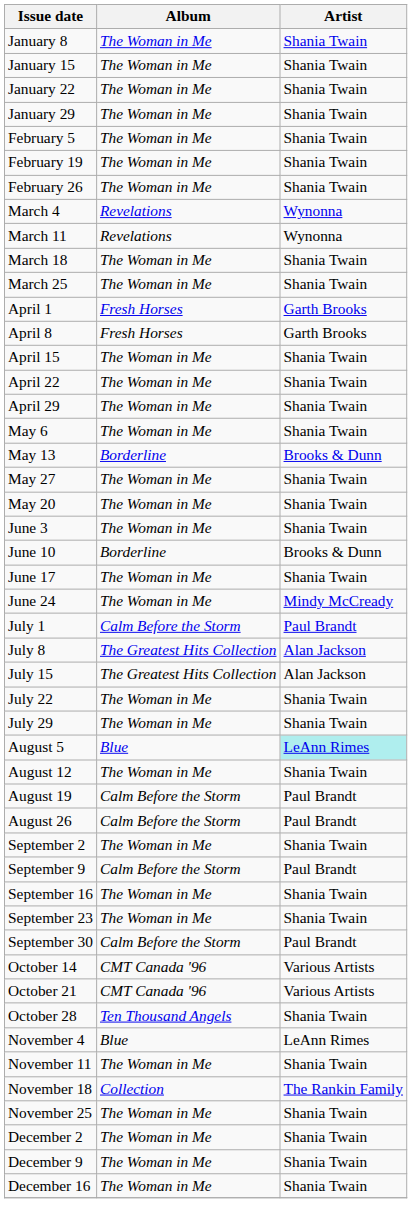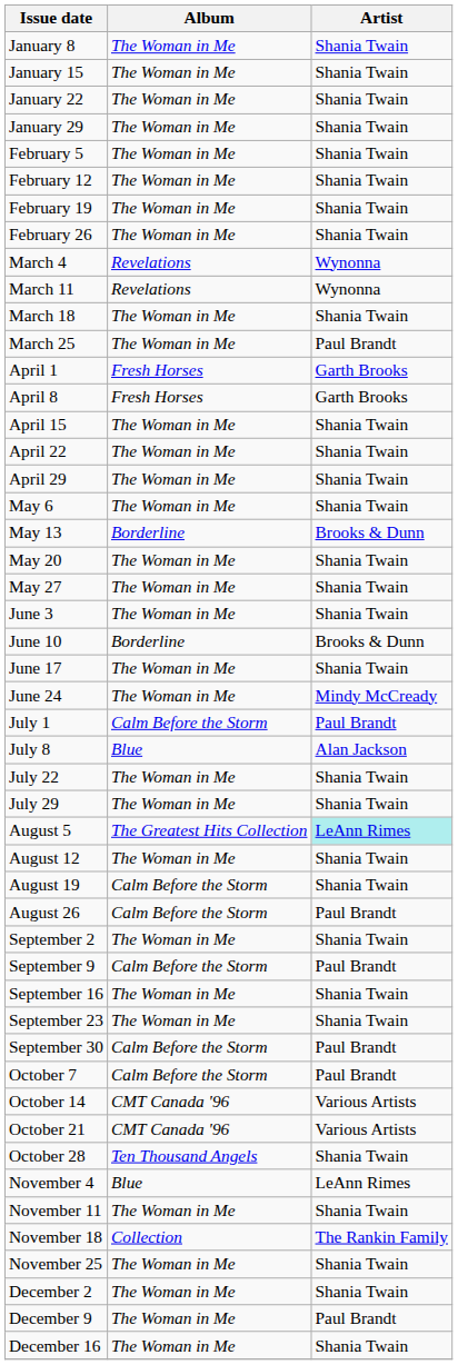 <table class="wikitable">
 <tr>
 <th>Issue date</th>
 <th>Album</th>
 <th>Artist</th>
 </tr>
 <tr>
 <td>January 8</td>
 <td><em><a href='#'>The Woman in Me</a></em></td>
 <td><a href='#'>Shania Twain</a></td>
 </tr>
 <tr>
 <td>January 15</td>
 <td><em>The Woman in Me</em></td>
 <td>Shania Twain</td>
 </tr>
 <tr>
 <td>January 22</td>
 <td><em>The Woman in Me</em></td>
 <td>Shania Twain</td>
 </tr>
 <tr>
 <td>January 29</td>
 <td><em>The Woman in Me</em></td>
 <td>Shania Twain</td>
 </tr>
 <tr>
 <td>February 5</td>
 <td><em>The Woman in Me</em></td>
 <td>Shania Twain</td>
 </tr>
 <tr>
+<td>February 12</td>
+<td><em>The Woman in Me</em></td>
+<td>Shania Twain</td>
+</tr>
+<tr>
 <td>February 19</td>
 <td><em>The Woman in Me</em></td>
 <td>Shania Twain</td>
 </tr>
 <tr>
 <td>February 26</td>
 <td><em>The Woman in Me</em></td>
 <td>Shania Twain</td>
 </tr>
 <tr>
 <td>March 4</td>
 <td><em><a href='#'>Revelations</a></em></td>
 <td><a href='#'>Wynonna</a></td>
 </tr>
 <tr>
 <td>March 11</td>
 <td><em>Revelations</em></td>
 <td>Wynonna</td>
 </tr>
 <tr>
 <td>March 18</td>
 <td><em>The Woman in Me</em></td>
 <td>Shania Twain</td>
 </tr>
 <tr>
 <td>March 25</td>
 <td><em>The Woman in Me</em></td>
-<td>Shania Twain</td>
+<td>Paul Brandt</td>
 </tr>
 <tr>
 <td>April 1</td>
 <td><em><a href='#'>Fresh Horses</a></em></td>
 <td><a href='#'>Garth Brooks</a></td>
 </tr>
 <tr>
 <td>April 8</td>
 <td><em>Fresh Horses</em></td>
 <td>Garth Brooks</td>
 </tr>
 <tr>
 <td>April 15</td>
 <td><em>The Woman in Me</em></td>
 <td>Shania Twain</td>
 </tr>
 <tr>
 <td>April 22</td>
 <td><em>The Woman in Me</em></td>
 <td>Shania Twain</td>
 </tr>
 <tr>
 <td>April 29</td>
 <td><em>The Woman in Me</em></td>
 <td>Shania Twain</td>
 </tr>
 <tr>
 <td>May 6</td>
 <td><em>The Woman in Me</em></td>
 <td>Shania Twain</td>
 </tr>
 <tr>
 <td>May 13</td>
 <td><em><a href='#'>Borderline</a></em></td>
 <td><a href='#'>Brooks & Dunn</a></td>
 </tr>
 <tr>
-<td>May 27</td>
+<td>May 20</td>
 <td><em>The Woman in Me</em></td>
 <td>Shania Twain</td>
 </tr>
 <tr>
-<td>May 20</td>
+<td>May 27</td>
 <td><em>The Woman in Me</em></td>
 <td>Shania Twain</td>
 </tr>
 <tr>
 <td>June 3</td>
 <td><em>The Woman in Me</em></td>
 <td>Shania Twain</td>
 </tr>
 <tr>
 <td>June 10</td>
 <td><em>Borderline</em></td>
 <td>Brooks & Dunn</td>
 </tr>
 <tr>
 <td>June 17</td>
 <td><em>The Woman in Me</em></td>
 <td>Shania Twain</td>
 </tr>
 <tr>
 <td>June 24</td>
 <td><em>The Woman in Me</em></td>
 <td><a href='#'>Mindy McCready</a></td>
 </tr>
 <tr>
 <td>July 1</td>
 <td><em><a href='#'>Calm Before the Storm</a></em></td>
 <td><a href='#'>Paul Brandt</a></td>
 </tr>
 <tr>
 <td>July 8</td>
-<td><em><a href='#'>The Greatest Hits Collection</a></em></td>
+<td><em><a href='#'>Blue</a></em></td>
 <td><a href='#'>Alan Jackson</a></td>
-</tr>
-<tr>
-<td>July 15</td>
-<td><em>The Greatest Hits Collection</em></td>
-<td>Alan Jackson</td>
 </tr>
 <tr>
 <td>July 22</td>
 <td><em>The Woman in Me</em></td>
 <td>Shania Twain</td>
 </tr>
 <tr>
 <td>July 29</td>
 <td><em>The Woman in Me</em></td>
 <td>Shania Twain</td>
 </tr>
 <tr>
 <td>August 5</td>
-<td><em><a href='#'>Blue</a></em></td>
+<td><em><a href='#'>The Greatest Hits Collection</a></em></td>
 <td style="background: paleturquoise;"><a href='#'>LeAnn Rimes</a></td>
 </tr>
 <tr>
 <td>August 12</td>
 <td><em>The Woman in Me</em></td>
 <td>Shania Twain</td>
 </tr>
 <tr>
 <td>August 19</td>
 <td><em>Calm Before the Storm</em></td>
-<td>Paul Brandt</td>
+<td>Shania Twain</td>
 </tr>
 <tr>
 <td>August 26</td>
 <td><em>Calm Before the Storm</em></td>
 <td>Paul Brandt</td>
 </tr>
 <tr>
 <td>September 2</td>
 <td><em>The Woman in Me</em></td>
 <td>Shania Twain</td>
 </tr>
 <tr>
 <td>September 9</td>
 <td><em>Calm Before the Storm</em></td>
 <td>Paul Brandt</td>
 </tr>
 <tr>
 <td>September 16</td>
 <td><em>The Woman in Me</em></td>
 <td>Shania Twain</td>
 </tr>
 <tr>
 <td>September 23</td>
 <td><em>The Woman in Me</em></td>
 <td>Shania Twain</td>
 </tr>
 <tr>
 <td>September 30</td>
+<td><em>Calm Before the Storm</em></td>
+<td>Paul Brandt</td>
+</tr>
+<tr>
+<td>October 7</td>
 <td><em>Calm Before the Storm</em></td>
 <td>Paul Brandt</td>
 </tr>
 <tr>
 <td>October 14</td>
 <td><em>CMT Canada '96</em></td>
 <td>Various Artists</td>
 </tr>
 <tr>
 <td>October 21</td>
 <td><em>CMT Canada '96</em></td>
 <td>Various Artists</td>
 </tr>
 <tr>
 <td>October 28</td>
 <td><em><a href='#'>Ten Thousand Angels</a></em></td>
 <td>Shania Twain</td>
 </tr>
 <tr>
 <td>November 4</td>
 <td><em>Blue</em></td>
 <td>LeAnn Rimes</td>
 </tr>
 <tr>
 <td>November 11</td>
 <td><em>The Woman in Me</em></td>
 <td>Shania Twain</td>
 </tr>
 <tr>
 <td>November 18</td>
 <td><em><a href='#'>Collection</a></em></td>
 <td><a href='#'>The Rankin Family</a></td>
 </tr>
 <tr>
 <td>November 25</td>
 <td><em>The Woman in Me</em></td>
 <td>Shania Twain</td>
 </tr>
 <tr>
 <td>December 2</td>
 <td><em>The Woman in Me</em></td>
 <td>Shania Twain</td>
 </tr>
 <tr>
 <td>December 9</td>
 <td><em>The Woman in Me</em></td>
-<td>Shania Twain</td>
+<td>Paul Brandt</td>
 </tr>
 <tr>
 <td>December 16</td>
 <td><em>The Woman in Me</em></td>
 <td>Shania Twain</td>
 </tr>
 <tr>
 </tr>
 </table>
